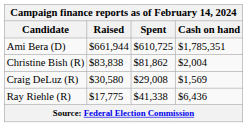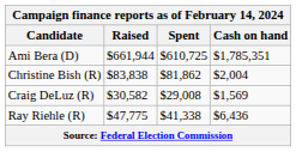 <table class="wikitable sortable">
 <tr>
 <th colspan=4>Campaign finance reports as of February 14, 2024</th>
 </tr>
 <tr style="text-align:center;">
 <th>Candidate</th>
 <th>Raised</th>
 <th>Spent</th>
 <th>Cash on hand</th>
 </tr>
 <tr>
 <td>Ami Bera (D)</td>
 <td>$661,944</td>
 <td>$610,725</td>
 <td>$1,785,351</td>
 </tr>
 <tr>
 <td>Christine Bish (R)</td>
 <td>$83,838</td>
 <td>$81,862</td>
 <td>$2,004</td>
 </tr>
 <tr>
 <td>Craig DeLuz (R)</td>
-<td>$30,580</td>
+<td>$30,582</td>
 <td>$29,008</td>
 <td>$1,569</td>
 </tr>
 <tr>
 <td>Ray Riehle (R)</td>
-<td>$17,775</td>
+<td>$47,775</td>
 <td>$41,338</td>
 <td>$6,436</td>
 </tr>
 <tr>
 <th colspan="4"><small>Source: <a href='#'>Federal Election Commission</a></small></th>
 </tr>
 </table>
